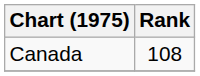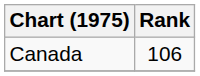 <table class="wikitable">
 <tr>
 <th align="left">Chart (1975)</th>
 <th style="text-align:center;">Rank</th>
 </tr>
 <tr>
 <td>Canada</td>
-<td style="text-align:center;">108</td>
+<td style="text-align:center;">106</td>
 </tr>
 <tr>
 </tr>
 </table>
